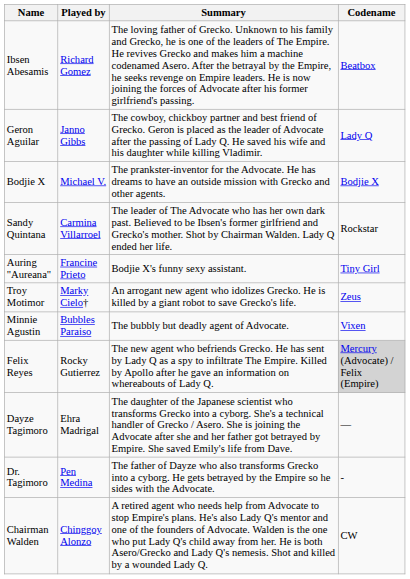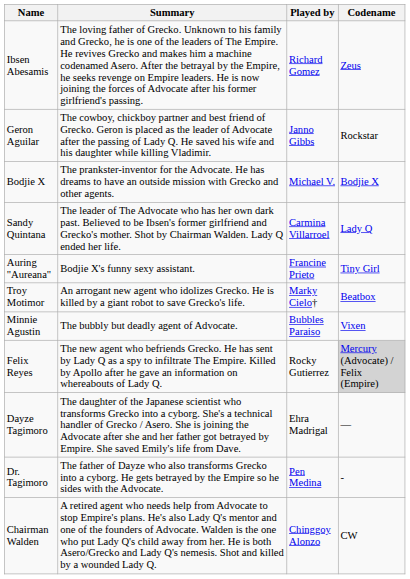 <table class="wikitable">
 <tr>
 <th>Name</th>
+<th>Summary</th>
 <th>Played by</th>
-<th>Summary</th>
 <th>Codename</th>
 </tr>
 <tr>
 <td>Ibsen Abesamis</td>
+<td>The loving father of Grecko. Unknown to his family and Grecko, he is one of the leaders of The Empire. He revives Grecko and makes him a machine codenamed Asero. After the betrayal by the Empire, he seeks revenge on Empire leaders. He is now joining the forces of Advocate after his former girlfriend's passing.</td>
 <td><a href='#'>Richard Gomez</a></td>
-<td>The loving father of Grecko. Unknown to his family and Grecko, he is one of the leaders of The Empire. He revives Grecko and makes him a machine codenamed Asero. After the betrayal by the Empire, he seeks revenge on Empire leaders. He is now joining the forces of Advocate after his former girlfriend's passing.</td>
-<td><a href='#'>Beatbox</a></td>
+<td><a href='#'>Zeus</a></td>
 </tr>
 <tr>
 <td>Geron Aguilar</td>
+<td>The cowboy, chickboy partner and best friend of Grecko. Geron is placed as the leader of Advocate after the passing of Lady Q. He saved his wife and his daughter while killing Vladimir.</td>
 <td><a href='#'>Janno Gibbs</a></td>
-<td>The cowboy, chickboy partner and best friend of Grecko. Geron is placed as the leader of Advocate after the passing of Lady Q. He saved his wife and his daughter while killing Vladimir.</td>
-<td><a href='#'>Lady Q</a></td>
+<td>Rockstar</td>
 </tr>
 <tr>
 <td>Bodjie X</td>
+<td>The prankster-inventor for the Advocate. He has dreams to have an outside mission with Grecko and other agents.</td>
 <td><a href='#'>Michael V.</a></td>
-<td>The prankster-inventor for the Advocate. He has dreams to have an outside mission with Grecko and other agents.</td>
 <td><a href='#'>Bodjie X</a></td>
 </tr>
 <tr>
 <td>Sandy Quintana</td>
+<td>The leader of The Advocate who has her own dark past. Believed to be Ibsen's former girlfriend and Grecko's mother. Shot by Chairman Walden. Lady Q ended her life.</td>
 <td><a href='#'>Carmina Villarroel</a></td>
-<td>The leader of The Advocate who has her own dark past. Believed to be Ibsen's former girlfriend and Grecko's mother. Shot by Chairman Walden. Lady Q ended her life.</td>
-<td>Rockstar</td>
+<td><a href='#'>Lady Q</a></td>
 </tr>
 <tr>
 <td>Auring "Aureana"</td>
+<td>Bodjie X's funny sexy assistant.</td>
 <td><a href='#'>Francine Prieto</a></td>
-<td>Bodjie X's funny sexy assistant.</td>
 <td><a href='#'>Tiny Girl</a></td>
 </tr>
 <tr>
 <td>Troy Motimor</td>
+<td>An arrogant new agent who idolizes Grecko. He is killed by a giant robot to save Grecko's life.</td>
 <td><a href='#'>Marky Cielo</a>†</td>
-<td>An arrogant new agent who idolizes Grecko. He is killed by a giant robot to save Grecko's life.</td>
-<td><a href='#'>Zeus</a></td>
+<td><a href='#'>Beatbox</a></td>
 </tr>
 <tr>
 <td>Minnie Agustin</td>
+<td>The bubbly but deadly agent of Advocate.</td>
 <td><a href='#'>Bubbles Paraiso</a></td>
-<td>The bubbly but deadly agent of Advocate.</td>
 <td><a href='#'>Vixen</a></td>
 </tr>
 <tr>
 <td>Felix Reyes</td>
+<td>The new agent who befriends Grecko. He has sent by Lady Q as a spy to infiltrate The Empire. Killed by Apollo after he gave an information on whereabouts of Lady Q.</td>
 <td>Rocky Gutierrez</td>
-<td>The new agent who befriends Grecko. He has sent by Lady Q as a spy to infiltrate The Empire. Killed by Apollo after he gave an information on whereabouts of Lady Q.</td>
 <td style="background: lightgrey;"><a href='#'>Mercury</a> (Advocate) / Felix (Empire)</td>
 </tr>
 <tr>
 <td>Dayze Tagimoro</td>
+<td>The daughter of the Japanese scientist who transforms Grecko into a cyborg. She's a technical handler of Grecko / Asero. She is joining the Advocate after she and her father got betrayed by Empire. She saved Emily's life from Dave.</td>
 <td>Ehra Madrigal</td>
-<td>The daughter of the Japanese scientist who transforms Grecko into a cyborg. She's a technical handler of Grecko / Asero. She is joining the Advocate after she and her father got betrayed by Empire. She saved Emily's life from Dave.</td>
 <td>—</td>
 </tr>
 <tr>
 <td>Dr. Tagimoro</td>
+<td>The father of Dayze who also transforms Grecko into a cyborg. He gets betrayed by the Empire so he sides with the Advocate.</td>
 <td><a href='#'>Pen Medina</a></td>
-<td>The father of Dayze who also transforms Grecko into a cyborg. He gets betrayed by the Empire so he sides with the Advocate.</td>
 <td>-</td>
 </tr>
 <tr>
 <td>Chairman Walden</td>
+<td>A retired agent who needs help from Advocate to stop Empire's plans. He's also Lady Q's mentor and one of the founders of Advocate. Walden is the one who put Lady Q's child away from her. He is both Asero/Grecko and Lady Q's nemesis. Shot and killed by a wounded Lady Q.</td>
 <td><a href='#'>Chinggoy Alonzo</a></td>
-<td>A retired agent who needs help from Advocate to stop Empire's plans. He's also Lady Q's mentor and one of the founders of Advocate. Walden is the one who put Lady Q's child away from her. He is both Asero/Grecko and Lady Q's nemesis. Shot and killed by a wounded Lady Q.</td>
 <td>CW</td>
 </tr>
 </table>
